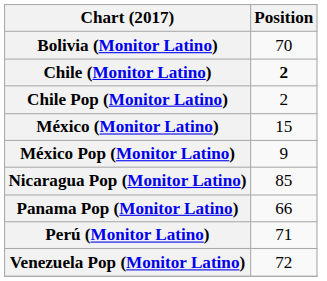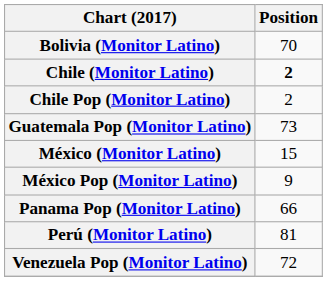 <table class="wikitable plainrowheaders" style="text-align:center">
 <tr>
 <th scope="col">Chart (2017)</th>
 <th scope="col">Position</th>
 </tr>
 <tr>
 <th scope="row">Bolivia (<a href='#'>Monitor Latino</a>)</th>
 <td>70</td>
 </tr>
 <tr>
 <th scope="row">Chile (<a href='#'>Monitor Latino</a>)</th>
 <td><strong>2</strong></td>
 </tr>
 <tr>
 <th scope="row">Chile Pop (<a href='#'>Monitor Latino</a>)</th>
 <td>2</td>
 </tr>
 <tr>
+<th scope="row">Guatemala Pop (<a href='#'>Monitor Latino</a>)</th>
+<td>73</td>
+</tr>
+<tr>
 <th scope="row">México (<a href='#'>Monitor Latino</a>)</th>
 <td>15</td>
 </tr>
 <tr>
 <th scope="row">México Pop (<a href='#'>Monitor Latino</a>)</th>
 <td>9</td>
 </tr>
 <tr>
-<th scope="row">Nicaragua Pop (<a href='#'>Monitor Latino</a>)</th>
-<td>85</td>
-</tr>
-<tr>
 <th scope="row">Panama Pop (<a href='#'>Monitor Latino</a>)</th>
 <td>66</td>
 </tr>
 <tr>
 <th scope="row">Perú (<a href='#'>Monitor Latino</a>)</th>
-<td>71</td>
+<td>81</td>
 </tr>
 <tr>
 <th scope="row">Venezuela Pop (<a href='#'>Monitor Latino</a>)</th>
 <td>72</td>
 </tr>
 <tr>
 </tr>
 </table>
